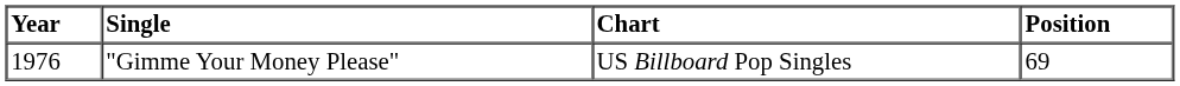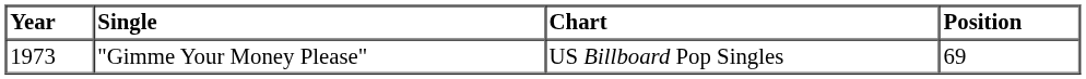 <table border=1 cellspacing=0 cellpadding=2 width="60%">
 <tr>
 <th align="left">Year</th>
 <th align="left">Single</th>
 <th align="left">Chart</th>
 <th align="left">Position</th>
 </tr>
 <tr>
-<td align="left">1976</td>
+<td align="left">1973</td>
 <td align="left">"Gimme Your Money Please"</td>
 <td align="left">US <em>Billboard</em> Pop Singles</td>
 <td align="left">69</td>
 </tr>
 <tr>
 </tr>
 </table>
